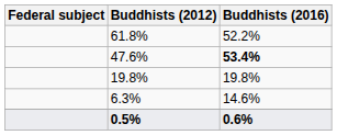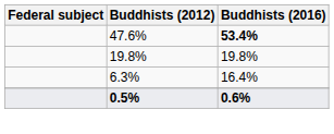 <table class="wikitable">
 <tr>
 <th>Federal subject</th>
 <th>Buddhists (2012)</th>
 <th>Buddhists (2016)</th>
-</tr>
-<tr>
-<td></td>
-<td>61.8%</td>
-<td>52.2%</td>
 </tr>
 <tr>
 <td></td>
 <td>47.6%</td>
 <td><strong>53.4%</strong></td>
 </tr>
 <tr>
 <td></td>
 <td>19.8%</td>
 <td>19.8%</td>
 </tr>
 <tr>
 <td></td>
 <td>6.3%</td>
-<td>14.6%</td>
+<td>16.4%</td>
 </tr>
 <tr>
 </tr>
 <tr class="sortbottom">
 <td bgcolor="#EBECF0"><strong></strong></td>
 <td bgcolor="#EBECF0" align="left"><strong>0.5%</strong></td>
 <td bgcolor="#EBECF0" align="left"><strong>0.6%</strong></td>
 </tr>
 </table>
